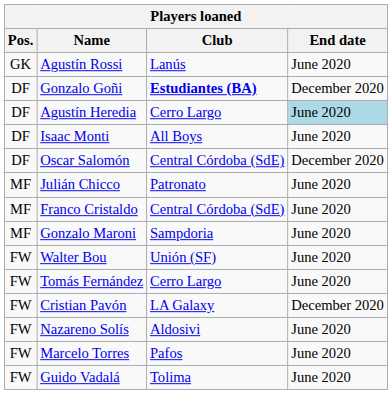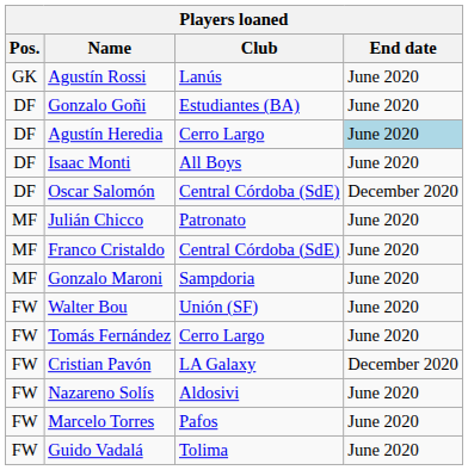 <table class="wikitable" style="font-size:95%;">
 <tr>
 <th colspan="6">Players loaned</th>
 </tr>
 <tr>
 <th>Pos.</th>
 <th>Name</th>
 <th>Club</th>
 <th>End date</th>
 </tr>
 <tr>
 <td align="center">GK</td>
 <td> <a href='#'>Agustín Rossi</a></td>
 <td> <a href='#'>Lanús</a></td>
 <td>June 2020</td>
 </tr>
 <tr>
 <td align="center">DF</td>
 <td> <a href='#'>Gonzalo Goñi</a></td>
-<td><strong> <a href='#'>Estudiantes (BA)</a></strong></td>
-<td>December 2020</td>
+<td> <a href='#'>Estudiantes (BA)</a></td>
+<td>June 2020</td>
 </tr>
 <tr>
 <td align="center">DF</td>
 <td> <a href='#'>Agustín Heredia</a></td>
 <td> <a href='#'>Cerro Largo</a></td>
 <td style="background: lightblue;">June 2020</td>
 </tr>
 <tr>
 <td align="center">DF</td>
 <td> <a href='#'>Isaac Monti</a></td>
 <td> <a href='#'>All Boys</a></td>
 <td>June 2020</td>
 </tr>
 <tr>
 <td align="center">DF</td>
 <td> <a href='#'>Oscar Salomón</a></td>
 <td> <a href='#'>Central Córdoba (SdE)</a></td>
 <td>December 2020</td>
 </tr>
 <tr>
 <td align="center">MF</td>
 <td> <a href='#'>Julián Chicco</a></td>
 <td> <a href='#'>Patronato</a></td>
 <td>June 2020</td>
 </tr>
 <tr>
 <td align="center">MF</td>
 <td> <a href='#'>Franco Cristaldo</a></td>
 <td> <a href='#'>Central Córdoba (SdE)</a></td>
 <td>June 2020</td>
 </tr>
 <tr>
 <td align="center">MF</td>
 <td> <a href='#'>Gonzalo Maroni</a></td>
 <td> <a href='#'>Sampdoria</a></td>
 <td>June 2020</td>
 </tr>
 <tr>
 <td align="center">FW</td>
 <td> <a href='#'>Walter Bou</a></td>
 <td> <a href='#'>Unión (SF)</a></td>
 <td>June 2020</td>
 </tr>
 <tr>
 <td align="center">FW</td>
 <td> <a href='#'>Tomás Fernández</a></td>
 <td> <a href='#'>Cerro Largo</a></td>
 <td>June 2020</td>
 </tr>
 <tr>
 <td align="center">FW</td>
 <td> <a href='#'>Cristian Pavón</a></td>
 <td> <a href='#'>LA Galaxy</a></td>
 <td>December 2020</td>
 </tr>
 <tr>
 <td align="center">FW</td>
 <td> <a href='#'>Nazareno Solís</a></td>
 <td> <a href='#'>Aldosivi</a></td>
 <td>June 2020</td>
 </tr>
 <tr>
 <td align="center">FW</td>
 <td> <a href='#'>Marcelo Torres</a></td>
 <td> <a href='#'>Pafos</a></td>
 <td>June 2020</td>
 </tr>
 <tr>
 <td align="center">FW</td>
 <td> <a href='#'>Guido Vadalá</a></td>
 <td> <a href='#'>Tolima</a></td>
 <td>June 2020</td>
 </tr>
 </table>
